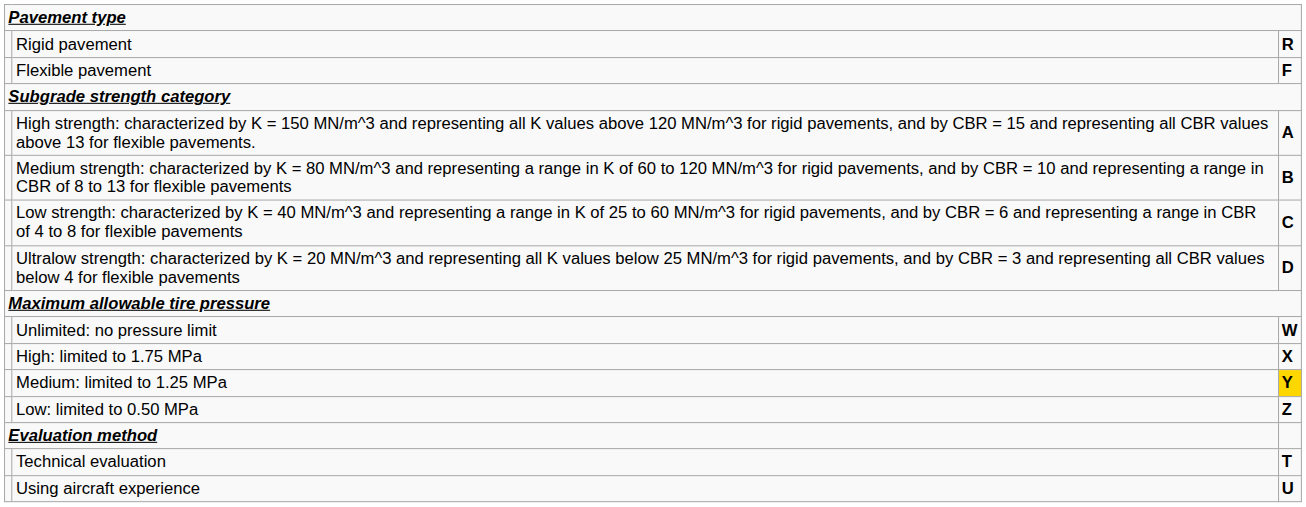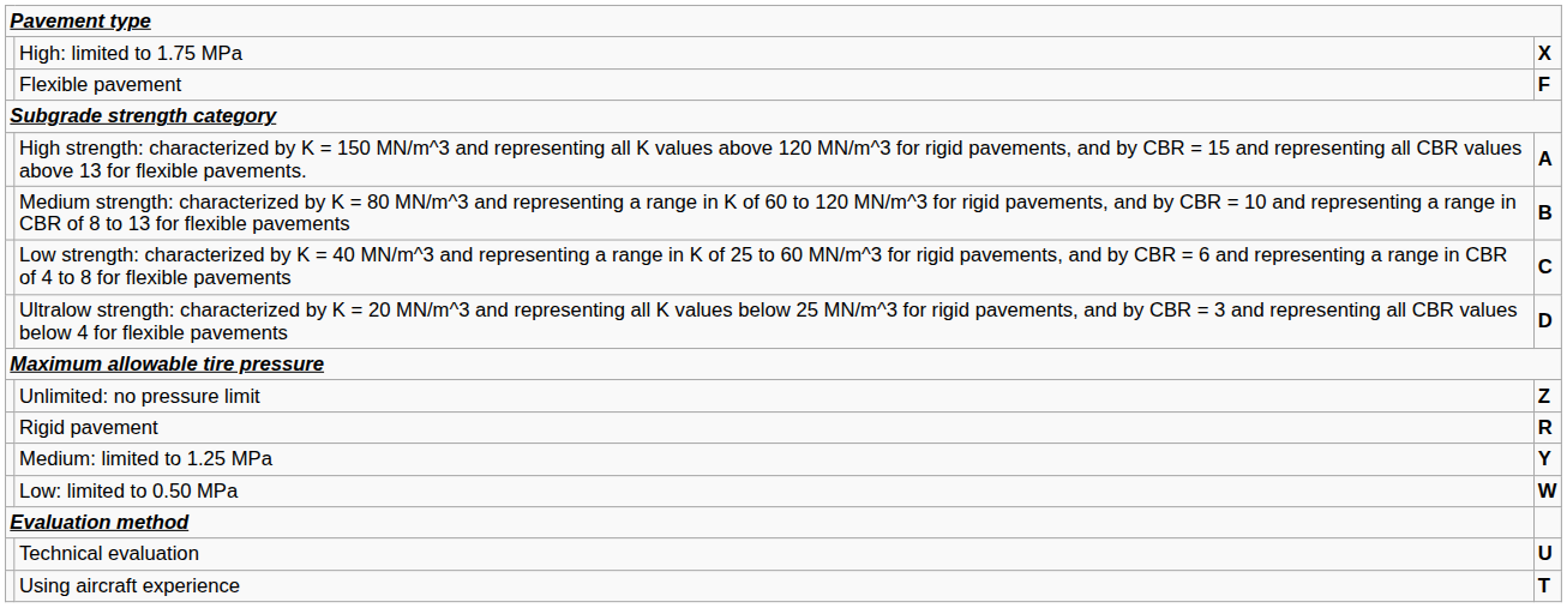 <table class="wikitable">
 <tr>
 <td colspan="3"><u><strong><em>Pavement  type</em></strong></u></td>
 </tr>
 <tr>
 <td></td>
-<td>Rigid pavement</td>
-<td><strong>R</strong></td>
+<td>High: limited to 1.75 MPa</td>
+<td><strong>X</strong></td>
 </tr>
 <tr>
 <td></td>
 <td>Flexible pavement</td>
 <td><strong>F</strong></td>
 </tr>
 <tr>
 <td colspan="3"><u><strong><em>Subgrade  strength category</em></strong></u></td>
 </tr>
 <tr>
 <td></td>
 <td>High strength: characterized by K = 150 MN/m^3 and  representing all K values above 120 MN/m^3 for rigid pavements, and by CBR =  15 and representing all CBR values above 13 for flexible pavements.</td>
 <td><strong>A</strong></td>
 </tr>
 <tr>
 <td></td>
 <td>Medium strength: characterized by K = 80 MN/m^3 and  representing a range in K of 60 to 120 MN/m^3 for rigid pavements, and by CBR  = 10 and representing a range in CBR of 8 to 13 for flexible pavements</td>
 <td><strong>B</strong></td>
 </tr>
 <tr>
 <td></td>
 <td>Low strength: characterized by K = 40 MN/m^3 and  representing a range in K of 25 to 60 MN/m^3 for rigid pavements, and by CBR  = 6 and representing a range in CBR of 4 to 8 for flexible pavements</td>
 <td><strong>C</strong></td>
 </tr>
 <tr>
 <td></td>
 <td>Ultralow strength: characterized by K = 20 MN/m^3  and representing all K values below 25 MN/m^3 for rigid pavements, and by CBR  = 3 and representing all CBR values below 4 for flexible pavements</td>
 <td><strong>D</strong></td>
 </tr>
 <tr>
 <td colspan="3"><u><strong><em>Maximum  allowable tire pressure</em></strong></u></td>
 </tr>
 <tr>
 <td></td>
 <td>Unlimited: no pressure limit</td>
-<td><strong>W</strong></td>
+<td><strong>Z</strong></td>
 </tr>
 <tr>
 <td></td>
-<td>High: limited to 1.75 MPa</td>
-<td><strong>X</strong></td>
+<td>Rigid pavement</td>
+<td><strong>R</strong></td>
 </tr>
 <tr>
 <td></td>
 <td>Medium: limited to 1.25 MPa</td>
-<td style="background: gold;"><strong>Y</strong></td>
+<td><strong>Y</strong></td>
 </tr>
 <tr>
 <td></td>
 <td>Low: limited to 0.50 MPa</td>
-<td><strong>Z</strong></td>
+<td><strong>W</strong></td>
 </tr>
 <tr>
 <td colspan="2"><u><strong><em>Evaluation method</em></strong></u></td>
 <td></td>
 </tr>
 <tr>
 <td></td>
 <td>Technical evaluation</td>
-<td><strong>T</strong></td>
+<td><strong>U</strong></td>
 </tr>
 <tr>
 <td></td>
 <td>Using aircraft experience</td>
-<td><strong>U</strong></td>
+<td><strong>T</strong></td>
 </tr>
 </table>
